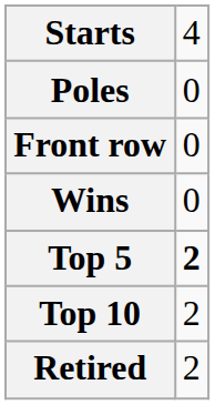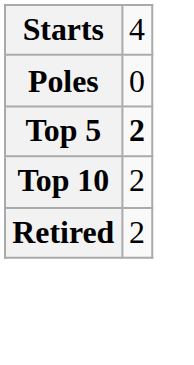 <table class="wikitable" style="text-align:center">
 <tr>
 <th>Starts</th>
 <td>4</td>
 </tr>
 <tr>
 <th>Poles</th>
-<td>0</td>
-</tr>
-<tr>
-<th>Front row</th>
-<td>0</td>
-</tr>
-<tr>
-<th>Wins</th>
 <td>0</td>
 </tr>
 <tr>
 <th>Top 5</th>
 <td><strong>2</strong></td>
 </tr>
 <tr>
 <th>Top 10</th>
 <td>2</td>
 </tr>
 <tr>
 <th>Retired</th>
 <td>2</td>
 </tr>
 </table>
